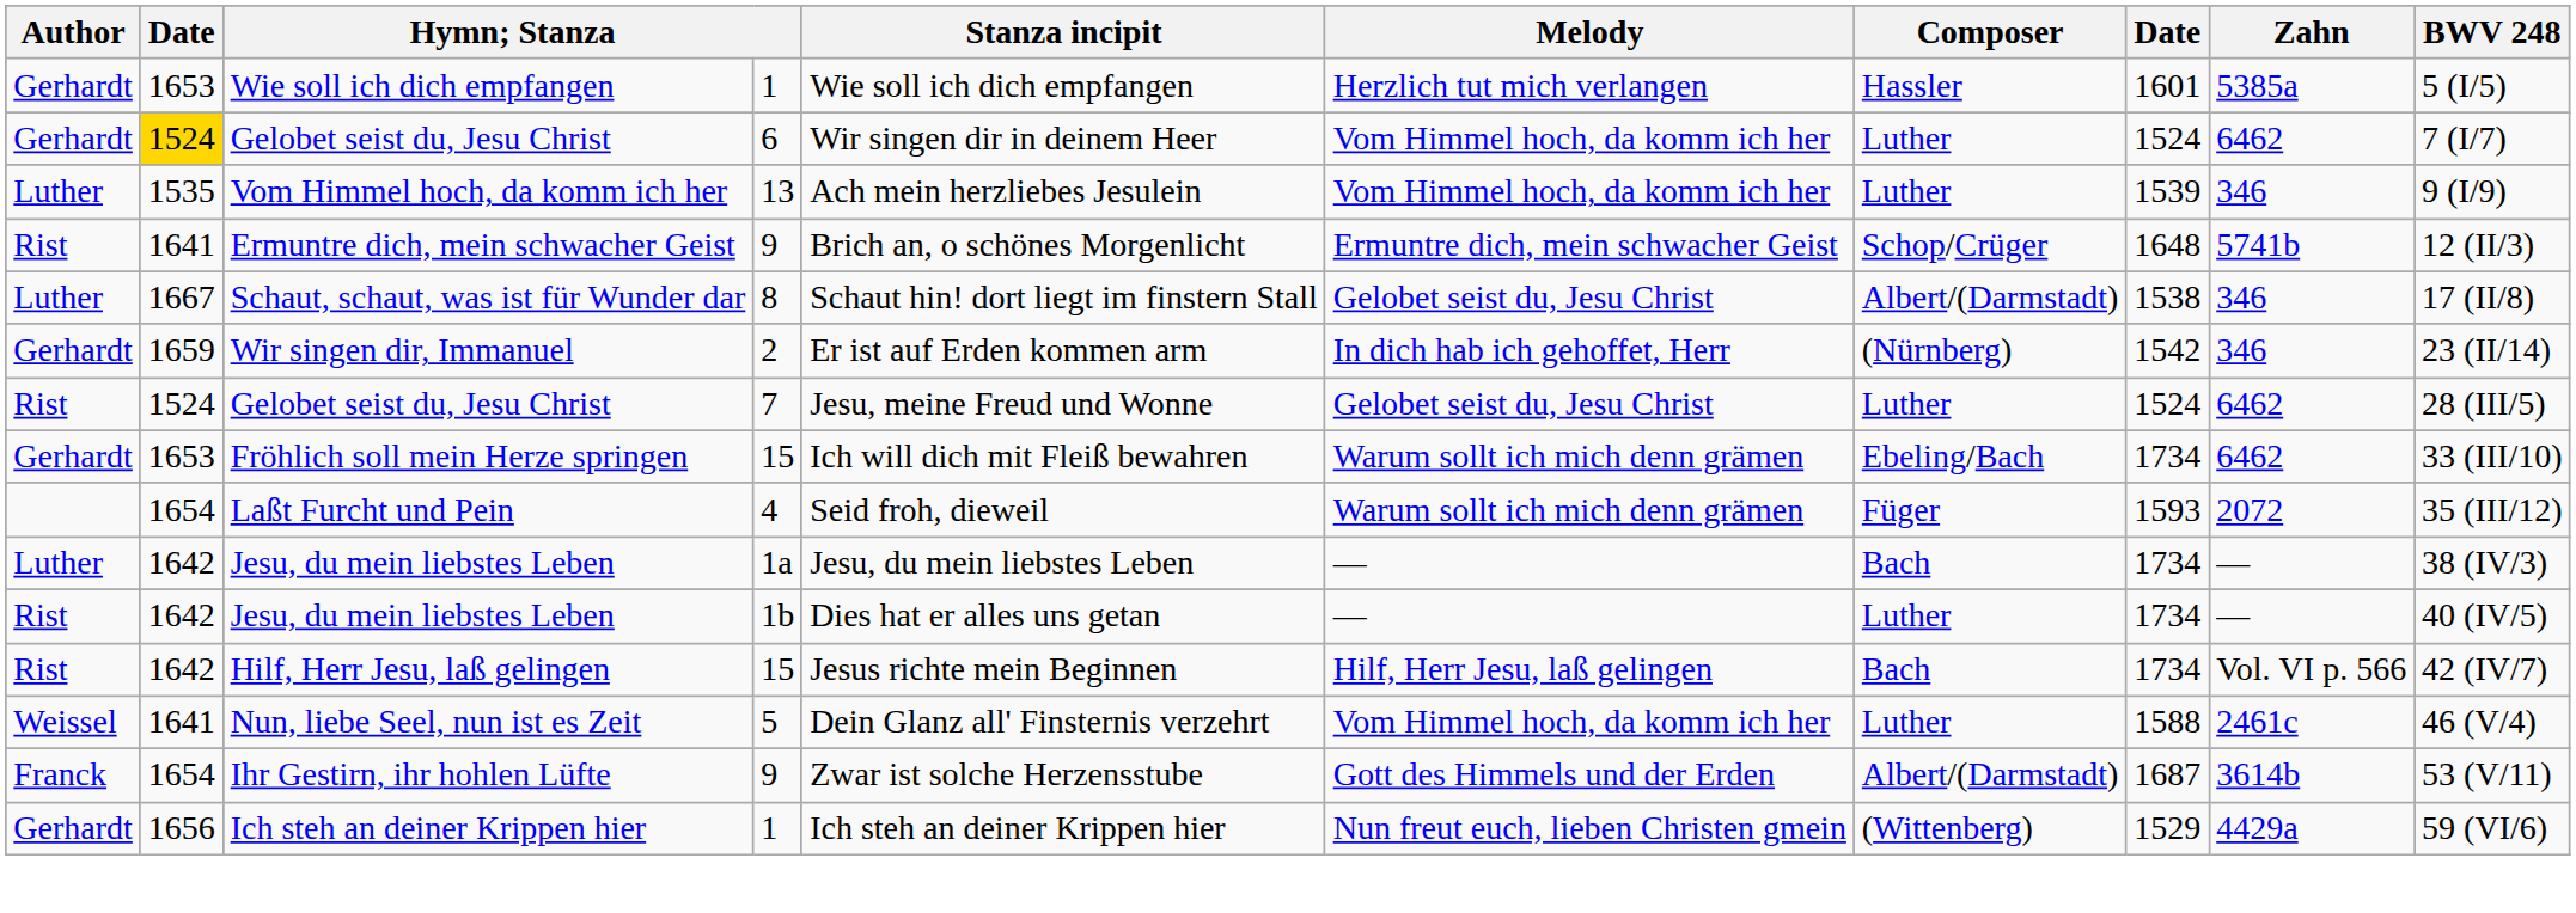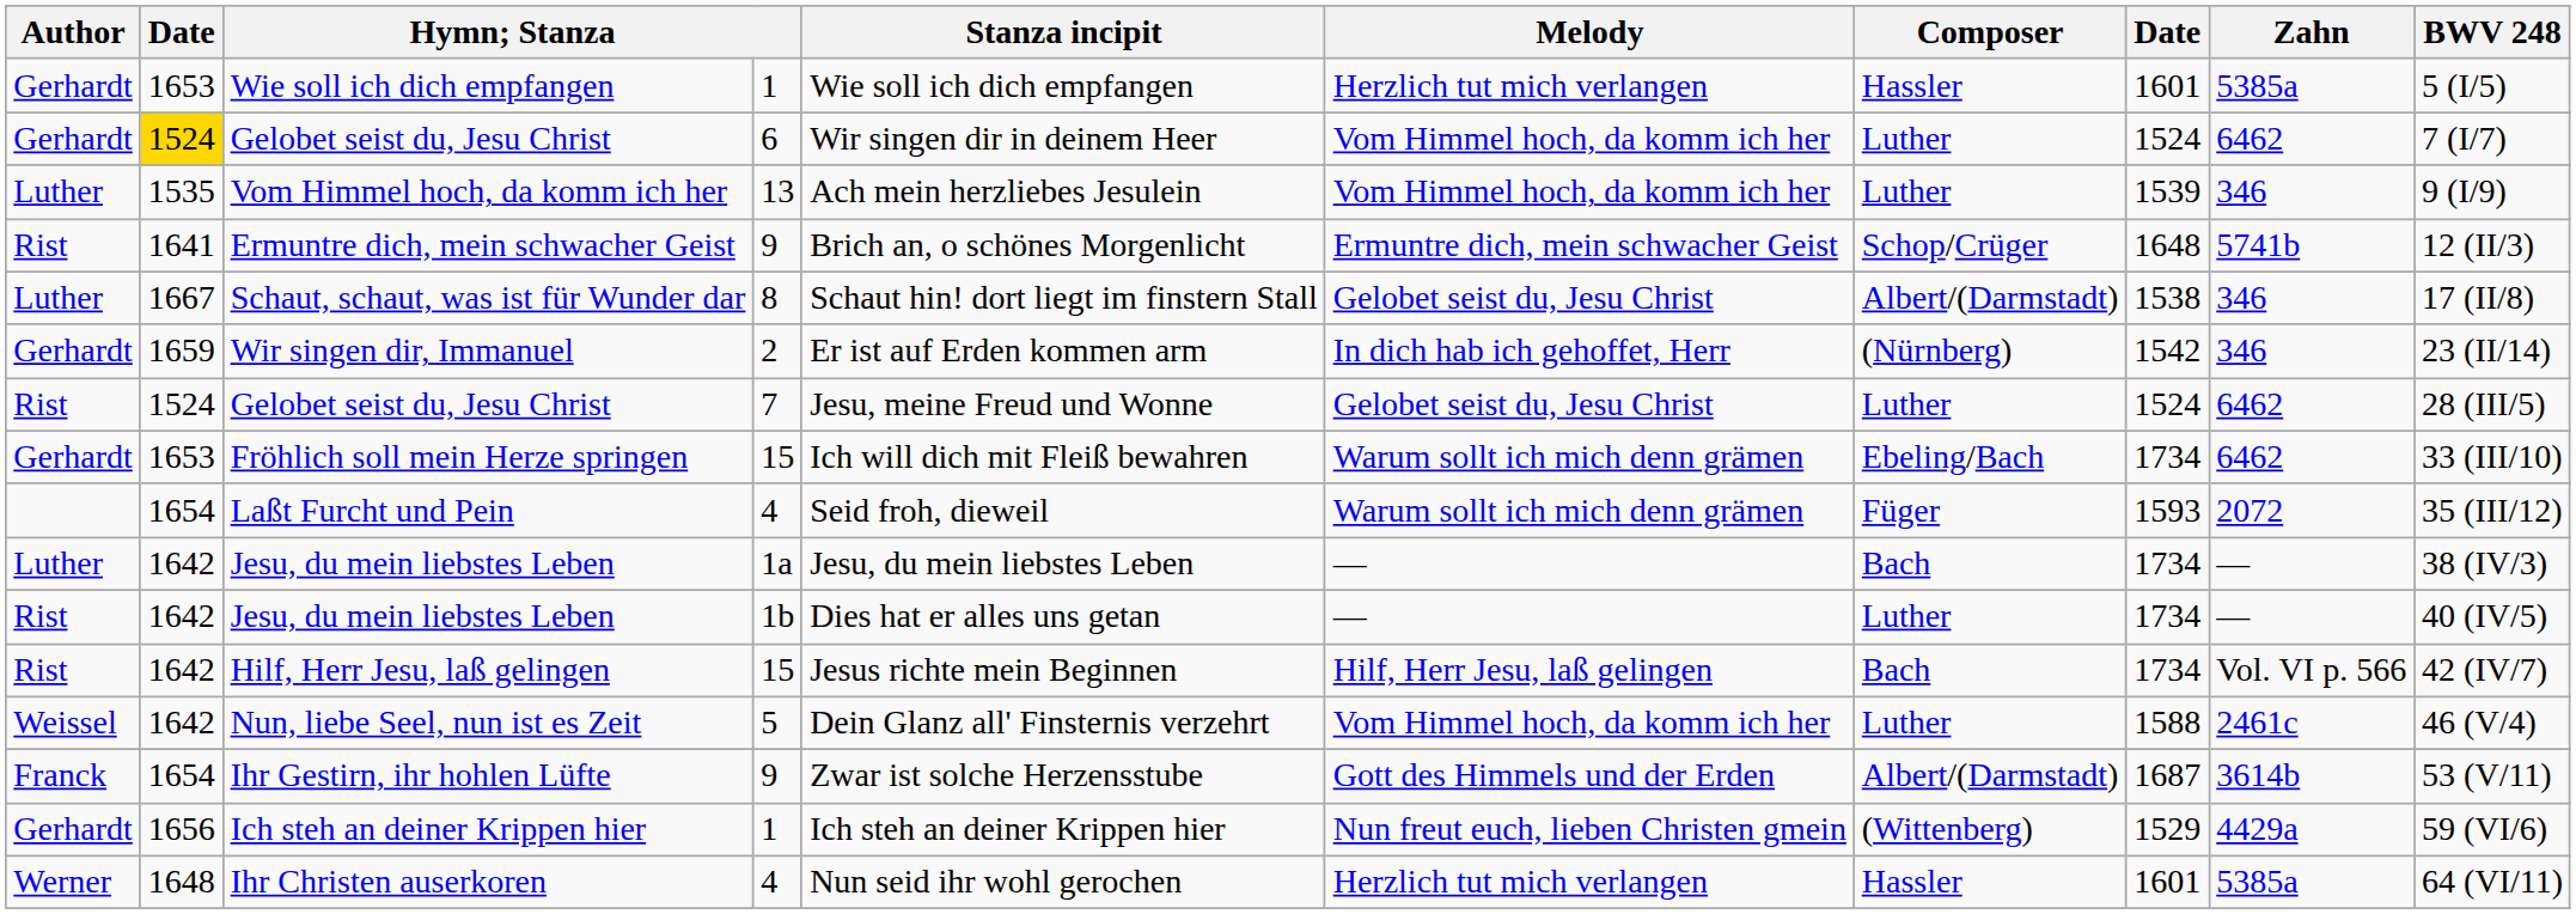 <table class="wikitable sortable">
 <tr>
 <th scope="col">Author</th>
 <th scope="col">Date</th>
 <th scope="col" colspan="2">Hymn; Stanza</th>
 <th scope="col">Stanza incipit</th>
 <th scope="col">Melody</th>
 <th scope="col">Composer</th>
 <th scope="col">Date</th>
 <th scope="col">Zahn</th>
 <th scope="col">BWV 248</th>
 </tr>
 <tr>
 <td><a href='#'>Gerhardt</a></td>
 <td>1653</td>
 <td><a href='#'>Wie soll ich dich empfangen</a></td>
 <td>1</td>
 <td>Wie soll ich dich empfangen</td>
 <td><a href='#'>Herzlich tut mich verlangen</a></td>
 <td><a href='#'>Hassler</a></td>
 <td>1601</td>
 <td><a href='#'>5385a</a></td>
 <td>5 (I/5)</td>
 </tr>
 <tr>
 <td><a href='#'>Gerhardt</a></td>
 <td style="background: gold;">1524</td>
 <td><a href='#'>Gelobet seist du, Jesu Christ</a></td>
 <td>6</td>
 <td>Wir singen dir in deinem Heer</td>
 <td><a href='#'>Vom Himmel hoch, da komm ich her</a></td>
 <td><a href='#'>Luther</a></td>
 <td>1524</td>
 <td><a href='#'>6462</a></td>
 <td>7 (I/7)</td>
 </tr>
 <tr>
 <td><a href='#'>Luther</a></td>
 <td>1535</td>
 <td><a href='#'>Vom Himmel hoch, da komm ich her</a></td>
 <td>13</td>
 <td>Ach mein herzliebes Jesulein</td>
 <td><a href='#'>Vom Himmel hoch, da komm ich her</a></td>
 <td><a href='#'>Luther</a></td>
 <td>1539</td>
 <td><a href='#'>346</a></td>
 <td>9 (I/9)</td>
 </tr>
 <tr>
 <td><a href='#'>Rist</a></td>
 <td>1641</td>
 <td><a href='#'>Ermuntre dich, mein schwacher Geist</a></td>
 <td>9</td>
 <td>Brich an, o schönes Morgenlicht</td>
 <td><a href='#'>Ermuntre dich, mein schwacher Geist</a></td>
 <td><a href='#'>Schop</a>/<a href='#'>Crüger</a></td>
 <td>1648</td>
 <td><a href='#'>5741b</a></td>
 <td>12 (II/3)</td>
 </tr>
 <tr>
 <td><a href='#'>Luther</a></td>
 <td>1667</td>
 <td><a href='#'>Schaut, schaut, was ist für Wunder dar</a></td>
 <td>8</td>
 <td>Schaut hin! dort liegt im finstern Stall</td>
 <td><a href='#'>Gelobet seist du, Jesu Christ</a></td>
 <td><a href='#'>Albert</a>/(<a href='#'>Darmstadt</a>)</td>
 <td>1538</td>
 <td><a href='#'>346</a></td>
 <td>17 (II/8)</td>
 </tr>
 <tr>
 <td><a href='#'>Gerhardt</a></td>
 <td>1659</td>
 <td><a href='#'>Wir singen dir, Immanuel</a></td>
 <td>2</td>
 <td>Er ist auf Erden kommen arm</td>
 <td><a href='#'>In dich hab ich gehoffet, Herr</a></td>
 <td>(<a href='#'>Nürnberg</a>)</td>
 <td>1542</td>
 <td><a href='#'>346</a></td>
 <td>23 (II/14)</td>
 </tr>
 <tr>
 <td><a href='#'>Rist</a></td>
 <td>1524</td>
 <td><a href='#'>Gelobet seist du, Jesu Christ</a></td>
 <td>7</td>
 <td>Jesu, meine Freud und Wonne</td>
 <td><a href='#'>Gelobet seist du, Jesu Christ</a></td>
 <td><a href='#'>Luther</a></td>
 <td>1524</td>
 <td><a href='#'>6462</a></td>
 <td>28 (III/5)</td>
 </tr>
 <tr>
 <td><a href='#'>Gerhardt</a></td>
 <td>1653</td>
 <td><a href='#'>Fröhlich soll mein Herze springen</a></td>
 <td>15</td>
 <td>Ich will dich mit Fleiß bewahren</td>
 <td><a href='#'>Warum sollt ich mich denn grämen</a></td>
 <td><a href='#'>Ebeling</a>/<a href='#'>Bach</a></td>
 <td>1734</td>
 <td><a href='#'>6462</a></td>
 <td>33 (III/10)</td>
 </tr>
 <tr>
 <td></td>
 <td>1654</td>
 <td><a href='#'>Laßt Furcht und Pein</a></td>
 <td>4</td>
 <td>Seid froh, dieweil</td>
 <td><a href='#'>Warum sollt ich mich denn grämen</a></td>
 <td><a href='#'>Füger</a></td>
 <td>1593</td>
 <td><a href='#'>2072</a></td>
 <td>35 (III/12)</td>
 </tr>
 <tr>
 <td><a href='#'>Luther</a></td>
 <td>1642</td>
 <td><a href='#'>Jesu, du mein liebstes Leben</a></td>
 <td>1a</td>
 <td>Jesu, du mein liebstes Leben</td>
 <td>—</td>
 <td><a href='#'>Bach</a></td>
 <td>1734</td>
 <td>—</td>
 <td>38 (IV/3)</td>
 </tr>
 <tr>
 <td><a href='#'>Rist</a></td>
 <td>1642</td>
 <td><a href='#'>Jesu, du mein liebstes Leben</a></td>
 <td>1b</td>
 <td>Dies hat er alles uns getan</td>
 <td>—</td>
 <td><a href='#'>Luther</a></td>
 <td>1734</td>
 <td>—</td>
 <td>40 (IV/5)</td>
 </tr>
 <tr>
 <td><a href='#'>Rist</a></td>
 <td>1642</td>
 <td><a href='#'>Hilf, Herr Jesu, laß gelingen</a></td>
 <td>15</td>
 <td>Jesus richte mein Beginnen</td>
 <td><a href='#'>Hilf, Herr Jesu, laß gelingen</a></td>
 <td><a href='#'>Bach</a></td>
 <td>1734</td>
 <td>Vol. VI p. 566</td>
 <td>42 (IV/7)</td>
 </tr>
 <tr>
 <td><a href='#'>Weissel</a></td>
-<td>1641</td>
+<td>1642</td>
 <td><a href='#'>Nun, liebe Seel, nun ist es Zeit</a></td>
 <td>5</td>
 <td>Dein Glanz all' Finsternis verzehrt</td>
 <td><a href='#'>Vom Himmel hoch, da komm ich her</a></td>
 <td><a href='#'>Luther</a></td>
 <td>1588</td>
 <td><a href='#'>2461c</a></td>
 <td>46 (V/4)</td>
 </tr>
 <tr>
 <td><a href='#'>Franck</a></td>
 <td>1654</td>
 <td><a href='#'>Ihr Gestirn, ihr hohlen Lüfte</a></td>
 <td>9</td>
 <td>Zwar ist solche Herzensstube</td>
 <td><a href='#'>Gott des Himmels und der Erden</a></td>
 <td><a href='#'>Albert</a>/(<a href='#'>Darmstadt</a>)</td>
 <td>1687</td>
 <td><a href='#'>3614b</a></td>
 <td>53 (V/11)</td>
 </tr>
 <tr>
 <td><a href='#'>Gerhardt</a></td>
 <td>1656</td>
 <td><a href='#'>Ich steh an deiner Krippen hier</a></td>
 <td>1</td>
 <td>Ich steh an deiner Krippen hier</td>
 <td><a href='#'>Nun freut euch, lieben Christen gmein</a></td>
 <td>(<a href='#'>Wittenberg</a>)</td>
 <td>1529</td>
 <td><a href='#'>4429a</a></td>
 <td>59 (VI/6)</td>
 </tr>
+<tr>
+<td><a href='#'>Werner</a></td>
+<td>1648</td>
+<td><a href='#'>Ihr Christen auserkoren</a></td>
+<td>4</td>
+<td>Nun seid ihr wohl gerochen</td>
+<td><a href='#'>Herzlich tut mich verlangen</a></td>
+<td><a href='#'>Hassler</a></td>
+<td>1601</td>
+<td><a href='#'>5385a</a></td>
+<td>64 (VI/11)</td>
+</tr>
 </table>
